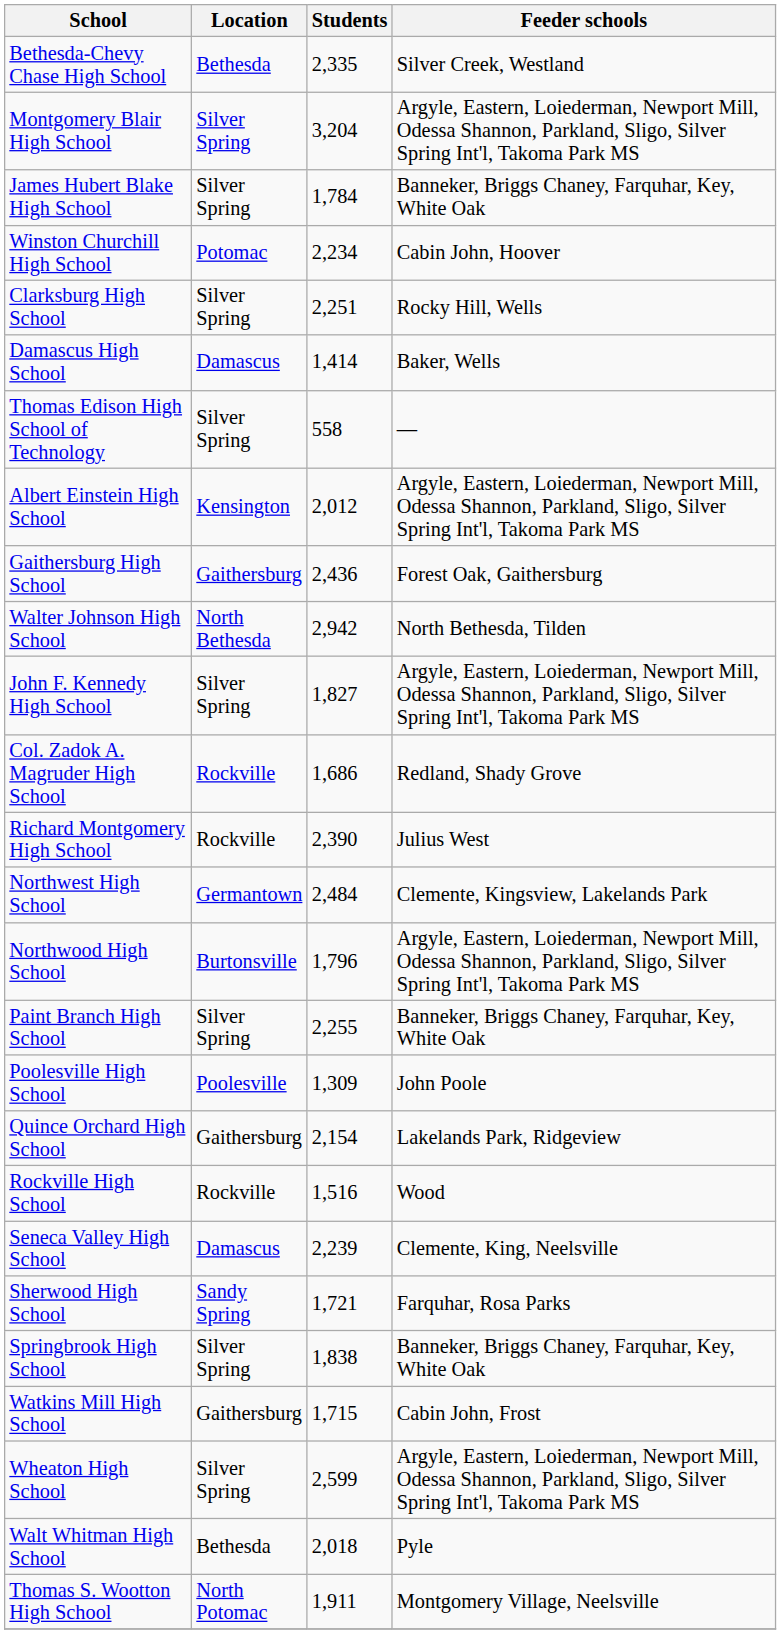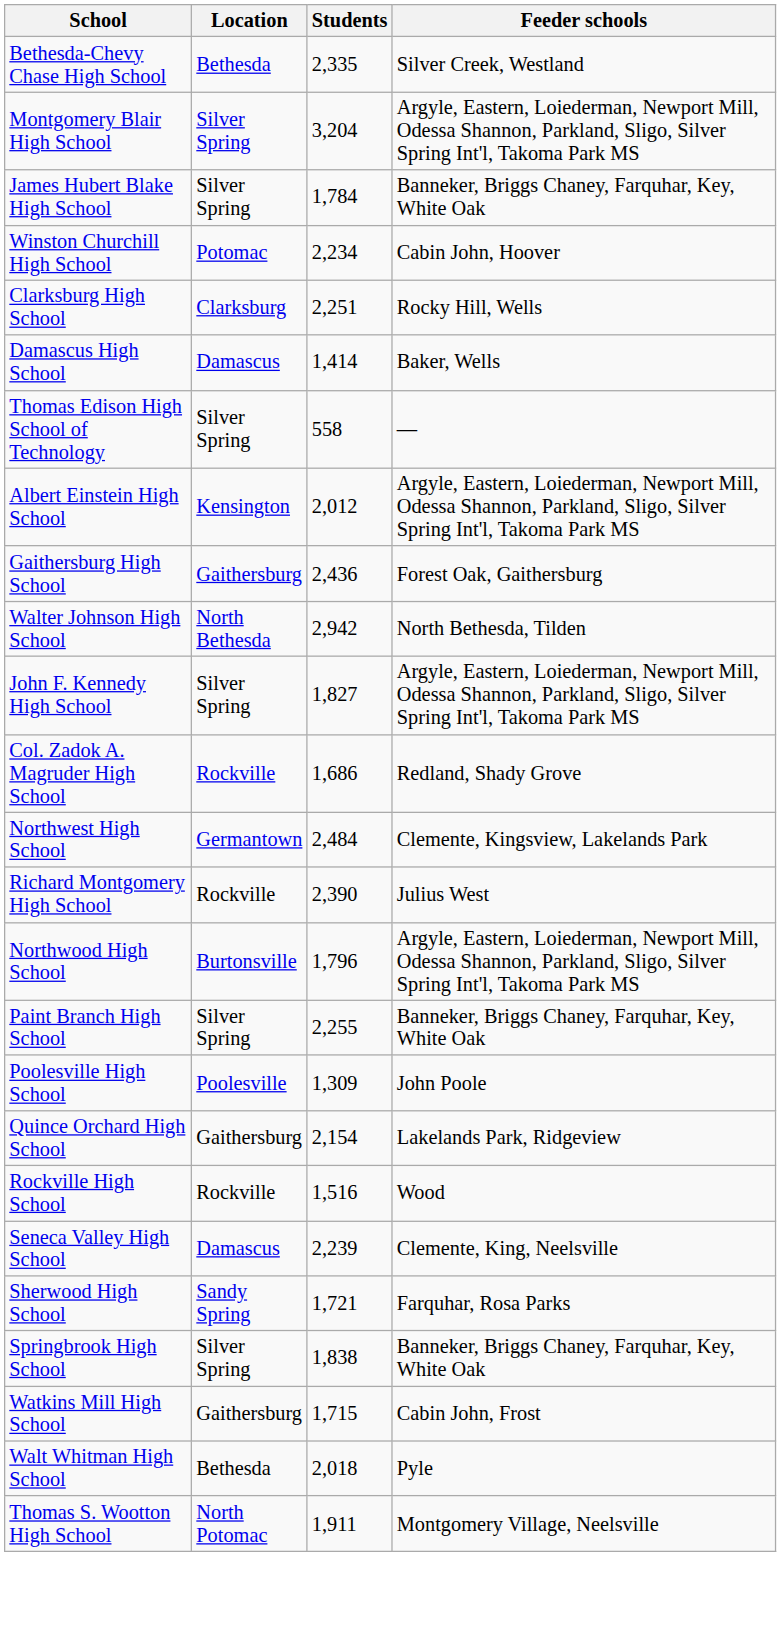 <table class="wikitable sortable plainrowheaders" style="text-align:left;" border="1">
 <tr>
 <th scope="col" style="width:27%;">School</th>
 <th scope="col" style="width:9%;">Location</th>
 <th scope="col" style="width:4%;">Students</th>
 <th scope="col" style="width:60%;">Feeder schools</th>
 </tr>
 <tr>
 <td><a href='#'>Bethesda-Chevy Chase High School</a></td>
 <td><a href='#'>Bethesda</a></td>
 <td>2,335</td>
 <td>Silver Creek, Westland</td>
 </tr>
 <tr>
 <td><a href='#'>Montgomery Blair High School</a></td>
 <td><a href='#'>Silver Spring</a></td>
 <td>3,204</td>
 <td>Argyle, Eastern, Loiederman, Newport Mill, Odessa Shannon, Parkland, Sligo, Silver Spring Int'l, Takoma Park MS</td>
 </tr>
 <tr>
 <td><a href='#'>James Hubert Blake High School</a></td>
 <td>Silver Spring</td>
 <td>1,784</td>
 <td>Banneker, Briggs Chaney, Farquhar, Key, White Oak</td>
 </tr>
 <tr>
 <td><a href='#'>Winston Churchill High School</a></td>
 <td><a href='#'>Potomac</a></td>
 <td>2,234</td>
 <td>Cabin John, Hoover</td>
 </tr>
 <tr>
 <td><a href='#'>Clarksburg High School</a></td>
-<td>Silver Spring</td>
+<td><a href='#'>Clarksburg</a></td>
 <td>2,251</td>
 <td>Rocky Hill, Wells</td>
 </tr>
 <tr>
 <td><a href='#'>Damascus High School</a></td>
 <td><a href='#'>Damascus</a></td>
 <td>1,414</td>
 <td>Baker, Wells</td>
 </tr>
 <tr>
 <td><a href='#'>Thomas Edison High School of Technology</a></td>
 <td>Silver Spring</td>
 <td>558</td>
 <td>—</td>
 </tr>
 <tr>
 <td><a href='#'>Albert Einstein High School</a></td>
 <td><a href='#'>Kensington</a></td>
 <td>2,012</td>
 <td>Argyle, Eastern, Loiederman, Newport Mill, Odessa Shannon, Parkland, Sligo, Silver Spring Int'l, Takoma Park MS</td>
 </tr>
 <tr>
 <td><a href='#'>Gaithersburg High School</a></td>
 <td><a href='#'>Gaithersburg</a></td>
 <td>2,436</td>
 <td>Forest Oak, Gaithersburg</td>
 </tr>
 <tr>
 <td><a href='#'>Walter Johnson High School</a></td>
 <td><a href='#'>North Bethesda</a></td>
 <td>2,942</td>
 <td>North Bethesda, Tilden</td>
 </tr>
 <tr>
 <td><a href='#'>John F. Kennedy High School</a></td>
 <td>Silver Spring</td>
 <td>1,827</td>
 <td>Argyle, Eastern, Loiederman, Newport Mill, Odessa Shannon, Parkland, Sligo, Silver Spring Int'l, Takoma Park MS</td>
 </tr>
 <tr>
 <td><a href='#'>Col. Zadok A. Magruder High School</a></td>
 <td><a href='#'>Rockville</a></td>
 <td>1,686</td>
 <td>Redland, Shady Grove</td>
 </tr>
 <tr>
+<td><a href='#'>Northwest High School</a></td>
+<td><a href='#'>Germantown</a></td>
+<td>2,484</td>
+<td>Clemente, Kingsview, Lakelands Park</td>
+</tr>
+<tr>
 <td><a href='#'>Richard Montgomery High School</a></td>
 <td>Rockville</td>
 <td>2,390</td>
 <td>Julius West</td>
-</tr>
-<tr>
-<td><a href='#'>Northwest High School</a></td>
-<td><a href='#'>Germantown</a></td>
-<td>2,484</td>
-<td>Clemente, Kingsview, Lakelands Park</td>
 </tr>
 <tr>
 <td><a href='#'>Northwood High School</a></td>
 <td><a href='#'>Burtonsville</a></td>
 <td>1,796</td>
 <td>Argyle, Eastern, Loiederman, Newport Mill, Odessa Shannon, Parkland, Sligo, Silver Spring Int'l, Takoma Park MS</td>
 </tr>
 <tr>
 <td><a href='#'>Paint Branch High School</a></td>
 <td>Silver Spring</td>
 <td>2,255</td>
 <td>Banneker, Briggs Chaney, Farquhar, Key, White Oak</td>
 </tr>
 <tr>
 <td><a href='#'>Poolesville High School</a></td>
 <td><a href='#'>Poolesville</a></td>
 <td>1,309</td>
 <td>John Poole</td>
 </tr>
 <tr>
 <td><a href='#'>Quince Orchard High School</a></td>
 <td>Gaithersburg</td>
 <td>2,154</td>
 <td>Lakelands Park, Ridgeview</td>
 </tr>
 <tr>
 <td><a href='#'>Rockville High School</a></td>
 <td>Rockville</td>
 <td>1,516</td>
 <td>Wood</td>
 </tr>
 <tr>
 <td><a href='#'>Seneca Valley High School</a></td>
 <td><a href='#'>Damascus</a></td>
 <td>2,239</td>
 <td>Clemente, King, Neelsville</td>
 </tr>
 <tr>
 <td><a href='#'>Sherwood High School</a></td>
 <td><a href='#'>Sandy Spring</a></td>
 <td>1,721</td>
 <td>Farquhar, Rosa Parks</td>
 </tr>
 <tr>
 <td><a href='#'>Springbrook High School</a></td>
 <td>Silver Spring</td>
 <td>1,838</td>
 <td>Banneker, Briggs Chaney, Farquhar, Key, White Oak</td>
 </tr>
 <tr>
 <td><a href='#'>Watkins Mill High School</a></td>
 <td>Gaithersburg</td>
 <td>1,715</td>
 <td>Cabin John, Frost</td>
 </tr>
 <tr>
-<td><a href='#'>Wheaton High School</a></td>
-<td>Silver Spring</td>
-<td>2,599</td>
-<td>Argyle, Eastern, Loiederman, Newport Mill, Odessa Shannon, Parkland, Sligo, Silver Spring Int'l, Takoma Park MS</td>
-</tr>
-<tr>
 <td><a href='#'>Walt Whitman High School</a></td>
 <td>Bethesda</td>
 <td>2,018</td>
 <td>Pyle</td>
 </tr>
 <tr>
 <td><a href='#'>Thomas S. Wootton High School</a></td>
 <td><a href='#'>North Potomac</a></td>
 <td>1,911</td>
 <td>Montgomery Village, Neelsville</td>
 </tr>
 <tr>
 </tr>
 </table>
